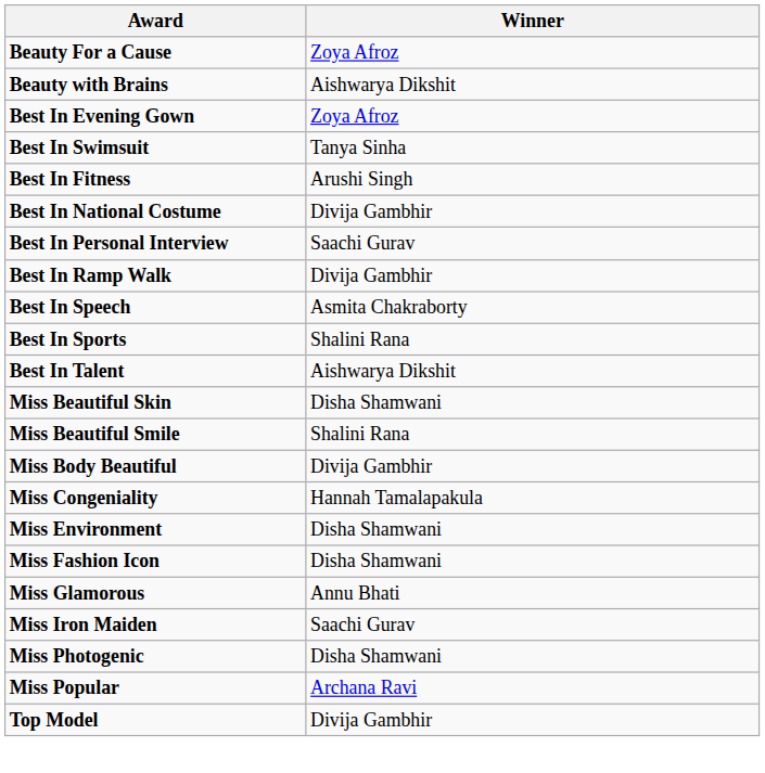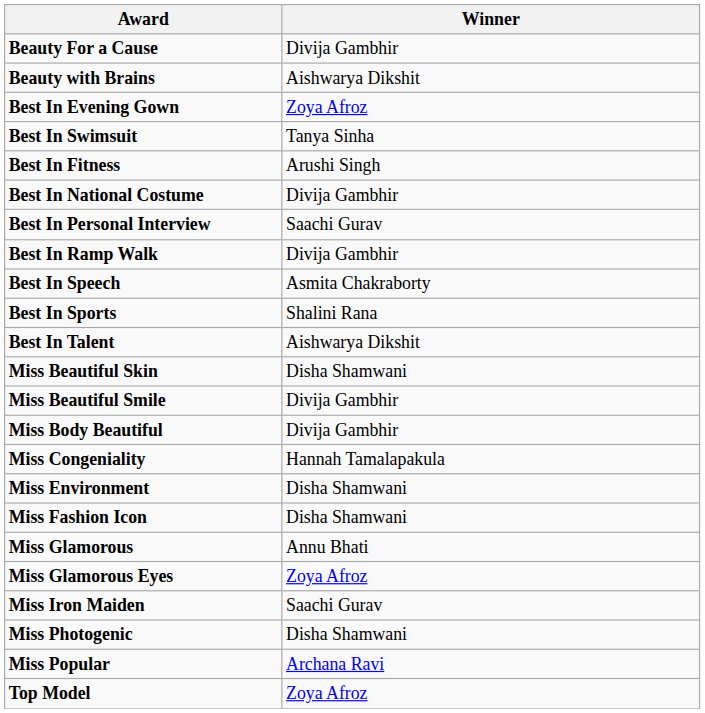 <table class="wikitable sortable" style="font-size:95%;">
 <tr colspan="10">
 <th style="width:230px; align=center"><strong>Award</strong></th>
 <th style="width:350px;"><strong>Winner</strong></th>
 </tr>
 <tr>
 <td><strong>Beauty For a Cause</strong></td>
-<td><a href='#'>Zoya Afroz</a></td>
+<td>Divija Gambhir</td>
 </tr>
 <tr>
 <td><strong>Beauty with Brains</strong></td>
 <td>Aishwarya Dikshit</td>
 </tr>
 <tr>
 <td><strong>Best In Evening Gown</strong></td>
 <td><a href='#'>Zoya Afroz</a></td>
 </tr>
 <tr>
 <td><strong>Best In Swimsuit</strong></td>
 <td>Tanya Sinha</td>
 </tr>
 <tr>
 <td><strong>Best In Fitness</strong></td>
 <td>Arushi Singh</td>
 </tr>
 <tr>
 <td><strong>Best In National Costume</strong></td>
 <td>Divija Gambhir</td>
 </tr>
 <tr>
 <td><strong>Best In Personal Interview</strong></td>
 <td>Saachi Gurav</td>
 </tr>
 <tr>
 <td><strong>Best In Ramp Walk</strong></td>
 <td>Divija Gambhir</td>
 </tr>
 <tr>
 <td><strong>Best In Speech</strong></td>
 <td>Asmita Chakraborty</td>
 </tr>
 <tr>
 <td><strong>Best In Sports</strong></td>
 <td>Shalini Rana</td>
 </tr>
 <tr>
 <td><strong>Best In Talent</strong></td>
 <td>Aishwarya Dikshit</td>
 </tr>
 <tr>
 <td><strong>Miss Beautiful Skin</strong></td>
 <td>Disha Shamwani</td>
 </tr>
 <tr>
 <td><strong>Miss Beautiful Smile</strong></td>
-<td>Shalini Rana</td>
+<td>Divija Gambhir</td>
 </tr>
 <tr>
 <td><strong>Miss Body Beautiful</strong></td>
 <td>Divija Gambhir</td>
 </tr>
 <tr>
 <td><strong>Miss Congeniality</strong></td>
 <td>Hannah Tamalapakula</td>
 </tr>
 <tr>
 <td><strong>Miss Environment</strong></td>
 <td>Disha Shamwani</td>
 </tr>
 <tr>
 <td><strong>Miss Fashion Icon</strong></td>
 <td>Disha Shamwani</td>
 </tr>
 <tr>
 <td><strong>Miss Glamorous</strong></td>
 <td>Annu Bhati</td>
 </tr>
 <tr>
+<td><strong>Miss Glamorous Eyes</strong></td>
+<td><a href='#'>Zoya Afroz</a></td>
+</tr>
+<tr>
 <td><strong>Miss Iron Maiden</strong></td>
 <td>Saachi Gurav</td>
 </tr>
 <tr>
 <td><strong>Miss Photogenic</strong></td>
 <td>Disha Shamwani</td>
 </tr>
 <tr>
 <td><strong>Miss Popular</strong></td>
 <td><a href='#'>Archana Ravi</a></td>
 </tr>
 <tr>
 <td><strong>Top Model</strong></td>
-<td>Divija Gambhir</td>
+<td><a href='#'>Zoya Afroz</a></td>
 </tr>
 </table>
